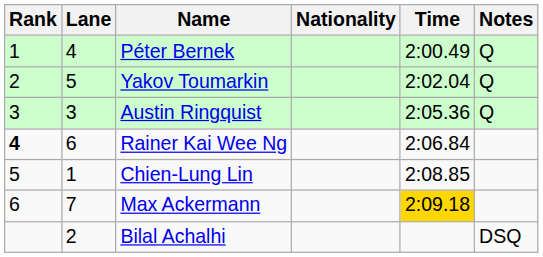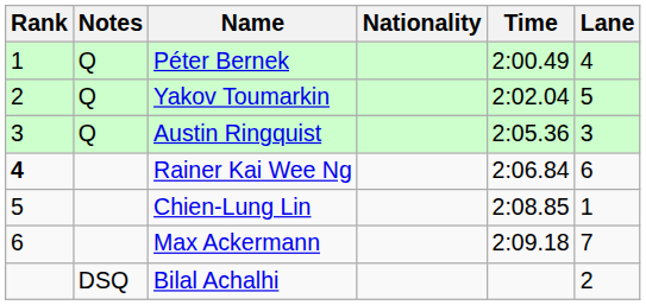 <table class="wikitable">
 <tr>
 <th>Rank</th>
-<th>Lane</th>
+<th>Notes</th>
 <th>Name</th>
 <th>Nationality</th>
 <th>Time</th>
-<th>Notes</th>
+<th>Lane</th>
 </tr>
 <tr bgcolor=ccffcc>
 <td>1</td>
-<td>4</td>
+<td>Q</td>
 <td><a href='#'>Péter Bernek</a></td>
 <td></td>
 <td>2:00.49</td>
-<td>Q</td>
+<td>4</td>
 </tr>
 <tr bgcolor=ccffcc>
 <td>2</td>
-<td>5</td>
+<td>Q</td>
 <td><a href='#'>Yakov Toumarkin</a></td>
 <td></td>
 <td>2:02.04</td>
-<td>Q</td>
+<td>5</td>
 </tr>
 <tr bgcolor=ccffcc>
 <td>3</td>
-<td>3</td>
+<td>Q</td>
 <td><a href='#'>Austin Ringquist</a></td>
 <td></td>
 <td>2:05.36</td>
-<td>Q</td>
+<td>3</td>
 </tr>
 <tr>
 <td><strong>4</strong></td>
-<td>6</td>
+<td></td>
 <td><a href='#'>Rainer Kai Wee Ng</a></td>
 <td></td>
 <td>2:06.84</td>
-<td></td>
+<td>6</td>
 </tr>
 <tr>
 <td>5</td>
-<td>1</td>
+<td></td>
 <td><a href='#'>Chien-Lung Lin</a></td>
 <td></td>
 <td>2:08.85</td>
-<td></td>
+<td>1</td>
 </tr>
 <tr>
 <td>6</td>
-<td>7</td>
+<td></td>
 <td><a href='#'>Max Ackermann</a></td>
 <td></td>
-<td style="background: gold;">2:09.18</td>
-<td></td>
+<td>2:09.18</td>
+<td>7</td>
 </tr>
 <tr>
 <td></td>
-<td>2</td>
+<td>DSQ</td>
 <td><a href='#'>Bilal Achalhi</a></td>
 <td></td>
 <td></td>
-<td>DSQ</td>
+<td>2</td>
 </tr>
 </table>
